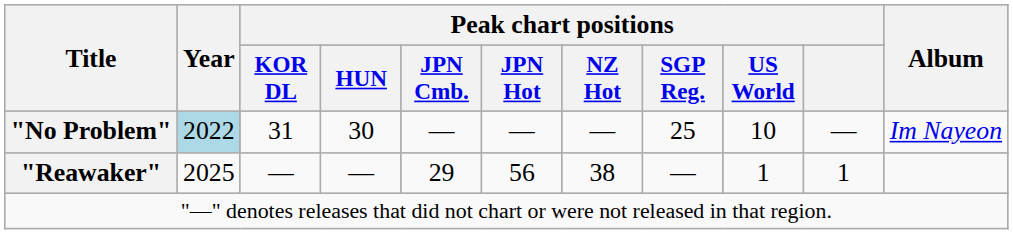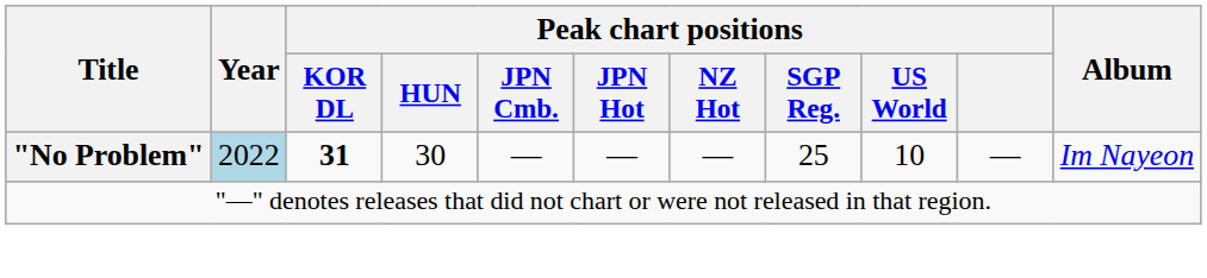 <table class="wikitable plainrowheaders" style="text-align:center">
 <tr>
 <th scope="col" rowspan="2">Title</th>
 <th scope="col" rowspan="2">Year</th>
 <th scope="col" colspan="8">Peak chart positions</th>
 <th scope="col" rowspan="2">Album</th>
 </tr>
 <tr>
 <th scope="col" style="font-size:90%; width:3em"><a href='#'>KOR<br>DL</a><br></th>
 <th scope="col" style="font-size:90%; width:3em"><a href='#'>HUN</a><br></th>
 <th scope="col" style="font-size:90%; width:3em"><a href='#'>JPN<br>Cmb.</a><br></th>
 <th scope="col" style="font-size:90%; width:3em"><a href='#'>JPN<br>Hot</a><br></th>
 <th scope="col" style="font-size:90%; width:3em"><a href='#'>NZ<br>Hot</a><br></th>
 <th scope="col" style="font-size:90%; width:3em"><a href='#'>SGP<br>Reg.</a><br></th>
 <th scope="col" style="font-size:90%; width:3em"><a href='#'>US<br>World</a><br></th>
 <th scope="col" style="font-size:90%; width:3em"><a href='#'></a><br></th>
 </tr>
 <tr>
 <th scope="row">"No Problem"<br></th>
 <td style="background: lightblue;">2022</td>
-<td>31</td>
+<td><strong>31</strong></td>
 <td>30</td>
 <td>—</td>
 <td>—</td>
 <td>—</td>
 <td>25</td>
 <td>10</td>
 <td>—</td>
 <td><em><a href='#'>Im Nayeon</a></em></td>
 </tr>
 <tr>
-<th scope="row">"Reawaker"<br></th>
-<td>2025</td>
-<td>—</td>
-<td>—</td>
-<td>29</td>
-<td>56</td>
-<td>38</td>
-<td>—</td>
-<td>1</td>
-<td>1</td>
-<td></td>
-</tr>
-<tr>
 <td colspan="11" style="font-size:85%">"—" denotes releases that did not chart or were not released in that region.</td>
 </tr>
 </table>
